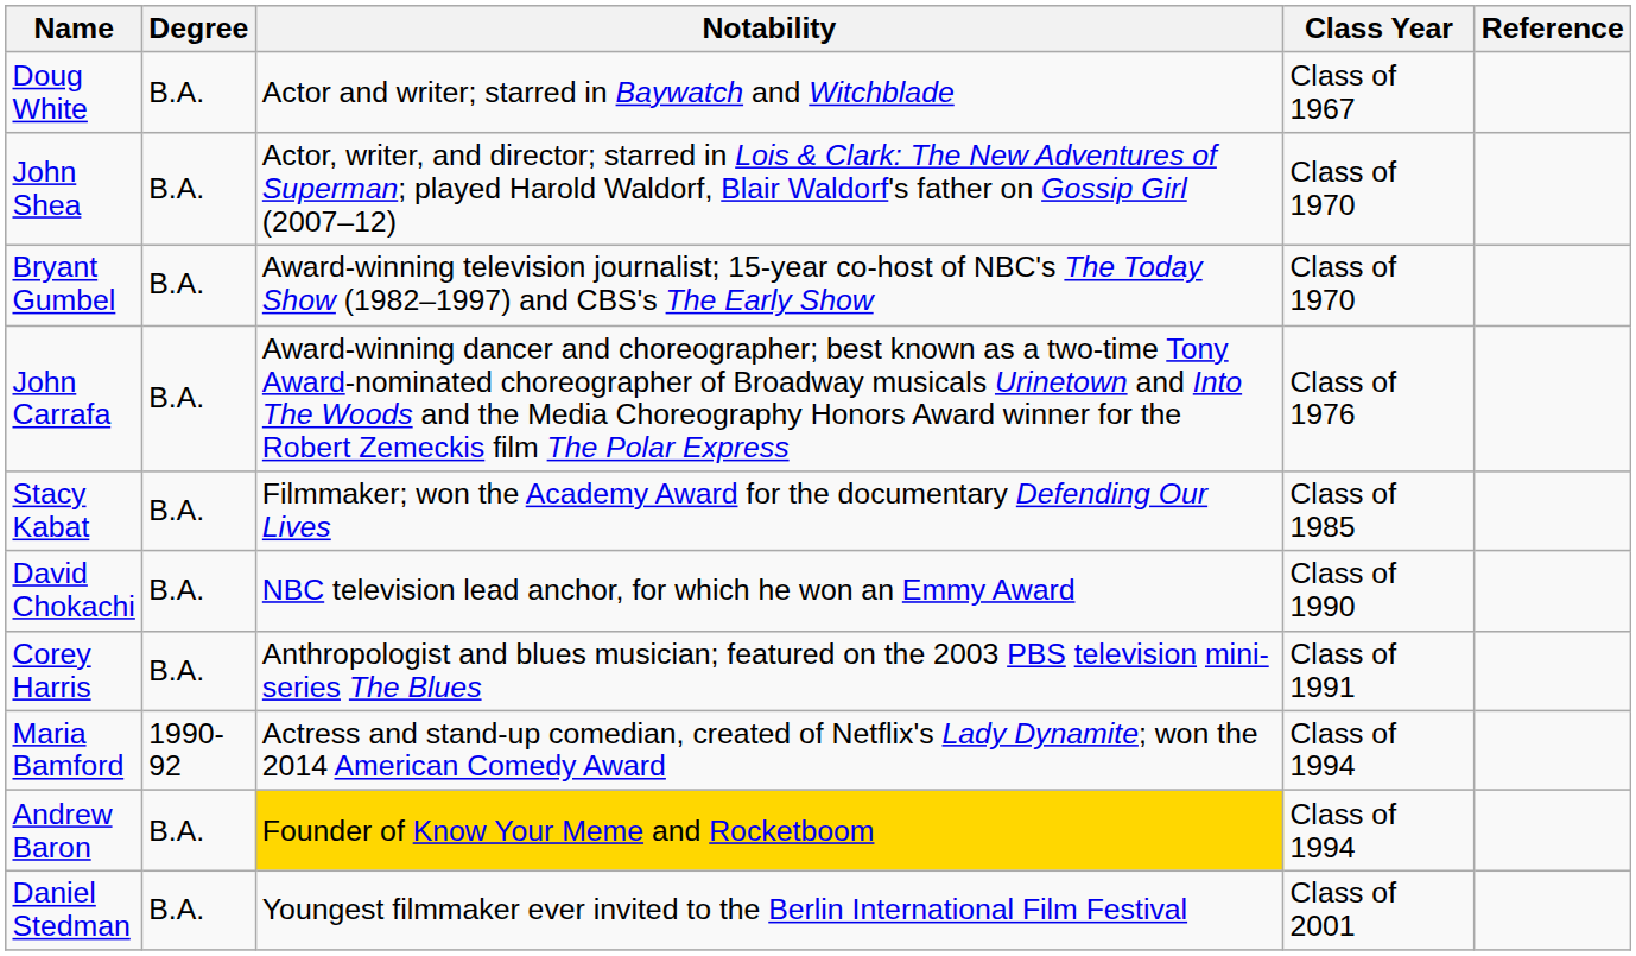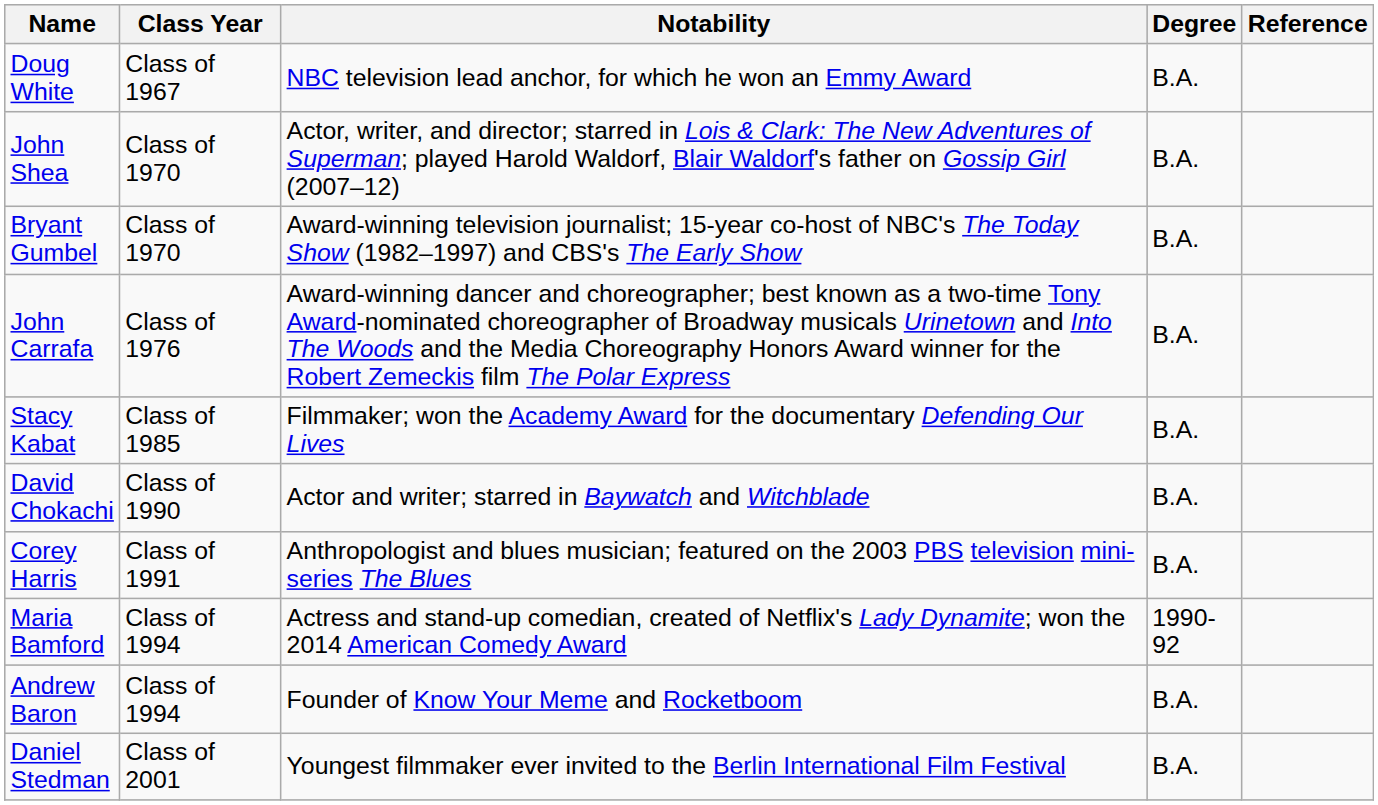 <table class="wikitable" style="width:100%">
 <tr>
 <th style="width:*;">Name</th>
+<th style="width:12%;">Class Year</th>
+<th class="unsortable" style="width:65%;">Notability</th>
 <th>Degree</th>
-<th class="unsortable" style="width:65%;">Notability</th>
-<th style="width:12%;">Class Year</th>
 <th>Reference</th>
 </tr>
 <tr>
 <td><a href='#'>Doug White</a></td>
+<td>Class of 1967</td>
+<td><a href='#'>NBC</a> television lead anchor, for which he won an <a href='#'>Emmy Award</a></td>
 <td>B.A.</td>
-<td>Actor and writer; starred in <em><a href='#'>Baywatch</a></em> and <em><a href='#'>Witchblade</a></em></td>
-<td>Class of 1967</td>
 <td></td>
 </tr>
 <tr>
 <td><a href='#'>John Shea</a></td>
+<td>Class of 1970</td>
+<td>Actor, writer, and director; starred in <em><a href='#'>Lois & Clark: The New Adventures of Superman</a></em>; played Harold Waldorf, <a href='#'>Blair Waldorf</a>'s father on <em><a href='#'>Gossip Girl</a></em> (2007–12)</td>
 <td>B.A.</td>
-<td>Actor, writer, and director; starred in <em><a href='#'>Lois & Clark: The New Adventures of Superman</a></em>; played Harold Waldorf, <a href='#'>Blair Waldorf</a>'s father on <em><a href='#'>Gossip Girl</a></em> (2007–12)</td>
-<td>Class of 1970</td>
 <td></td>
 </tr>
 <tr>
 <td><a href='#'>Bryant Gumbel</a></td>
+<td>Class of 1970</td>
+<td>Award-winning television journalist; 15-year co-host of NBC's <em><a href='#'>The Today Show</a></em> (1982–1997) and CBS's <em><a href='#'>The Early Show</a></em></td>
 <td>B.A.</td>
-<td>Award-winning television journalist; 15-year co-host of NBC's <em><a href='#'>The Today Show</a></em> (1982–1997) and CBS's <em><a href='#'>The Early Show</a></em></td>
-<td>Class of 1970</td>
 <td></td>
 </tr>
 <tr>
 <td><a href='#'>John Carrafa</a></td>
+<td>Class of 1976</td>
+<td>Award-winning dancer and choreographer; best known as a two-time <a href='#'>Tony Award</a>-nominated choreographer of Broadway musicals <em><a href='#'>Urinetown</a></em> and <em><a href='#'>Into The Woods</a></em> and the Media Choreography Honors Award winner for the <a href='#'>Robert Zemeckis</a> film <em><a href='#'>The Polar Express</a></em></td>
 <td>B.A.</td>
-<td>Award-winning dancer and choreographer; best known as a two-time <a href='#'>Tony Award</a>-nominated choreographer of Broadway musicals <em><a href='#'>Urinetown</a></em> and <em><a href='#'>Into The Woods</a></em> and the Media Choreography Honors Award winner for the <a href='#'>Robert Zemeckis</a> film <em><a href='#'>The Polar Express</a></em></td>
-<td>Class of 1976</td>
 <td></td>
 </tr>
 <tr>
 <td><a href='#'>Stacy Kabat</a></td>
+<td>Class of 1985</td>
+<td>Filmmaker; won the <a href='#'>Academy Award</a> for the documentary <em><a href='#'>Defending Our Lives</a></em></td>
 <td>B.A.</td>
-<td>Filmmaker; won the <a href='#'>Academy Award</a> for the documentary <em><a href='#'>Defending Our Lives</a></em></td>
-<td>Class of 1985</td>
 <td></td>
 </tr>
 <tr>
 <td><a href='#'>David Chokachi</a></td>
+<td>Class of 1990</td>
+<td>Actor and writer; starred in <em><a href='#'>Baywatch</a></em> and <em><a href='#'>Witchblade</a></em></td>
 <td>B.A.</td>
-<td><a href='#'>NBC</a> television lead anchor, for which he won an <a href='#'>Emmy Award</a></td>
-<td>Class of 1990</td>
 <td></td>
 </tr>
 <tr>
 <td><a href='#'>Corey Harris</a></td>
+<td>Class of 1991</td>
+<td>Anthropologist and blues musician; featured on the 2003 <a href='#'>PBS</a> <a href='#'>television</a> <a href='#'>mini-series</a> <em><a href='#'>The Blues</a></em></td>
 <td>B.A.</td>
-<td>Anthropologist and blues musician; featured on the 2003 <a href='#'>PBS</a> <a href='#'>television</a> <a href='#'>mini-series</a> <em><a href='#'>The Blues</a></em></td>
-<td>Class of 1991</td>
 <td></td>
 </tr>
 <tr>
 <td><a href='#'>Maria Bamford</a></td>
+<td>Class of 1994</td>
+<td>Actress and stand-up comedian, created of Netflix's <em><a href='#'>Lady Dynamite</a></em>; won the 2014 <a href='#'>American Comedy Award</a></td>
 <td>1990-92</td>
-<td>Actress and stand-up comedian, created of Netflix's <em><a href='#'>Lady Dynamite</a></em>; won the 2014 <a href='#'>American Comedy Award</a></td>
-<td>Class of 1994</td>
 <td></td>
 </tr>
 <tr>
 <td><a href='#'>Andrew Baron</a></td>
+<td>Class of 1994</td>
+<td>Founder of <a href='#'>Know Your Meme</a> and <a href='#'>Rocketboom</a></td>
 <td>B.A.</td>
-<td style="background: gold;">Founder of <a href='#'>Know Your Meme</a> and <a href='#'>Rocketboom</a></td>
-<td>Class of 1994</td>
 <td></td>
 </tr>
 <tr>
 <td><a href='#'>Daniel Stedman</a></td>
+<td>Class of 2001</td>
+<td>Youngest filmmaker ever invited to the <a href='#'>Berlin International Film Festival</a></td>
 <td>B.A.</td>
-<td>Youngest filmmaker ever invited to the <a href='#'>Berlin International Film Festival</a></td>
-<td>Class of 2001</td>
 <td></td>
 </tr>
 </table>
